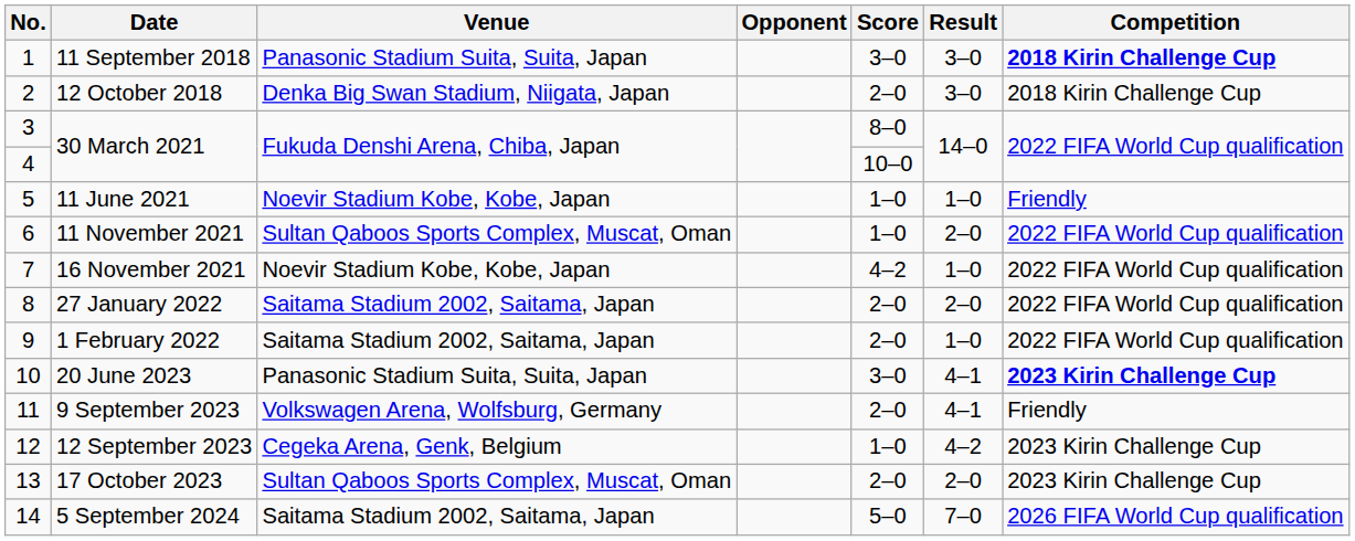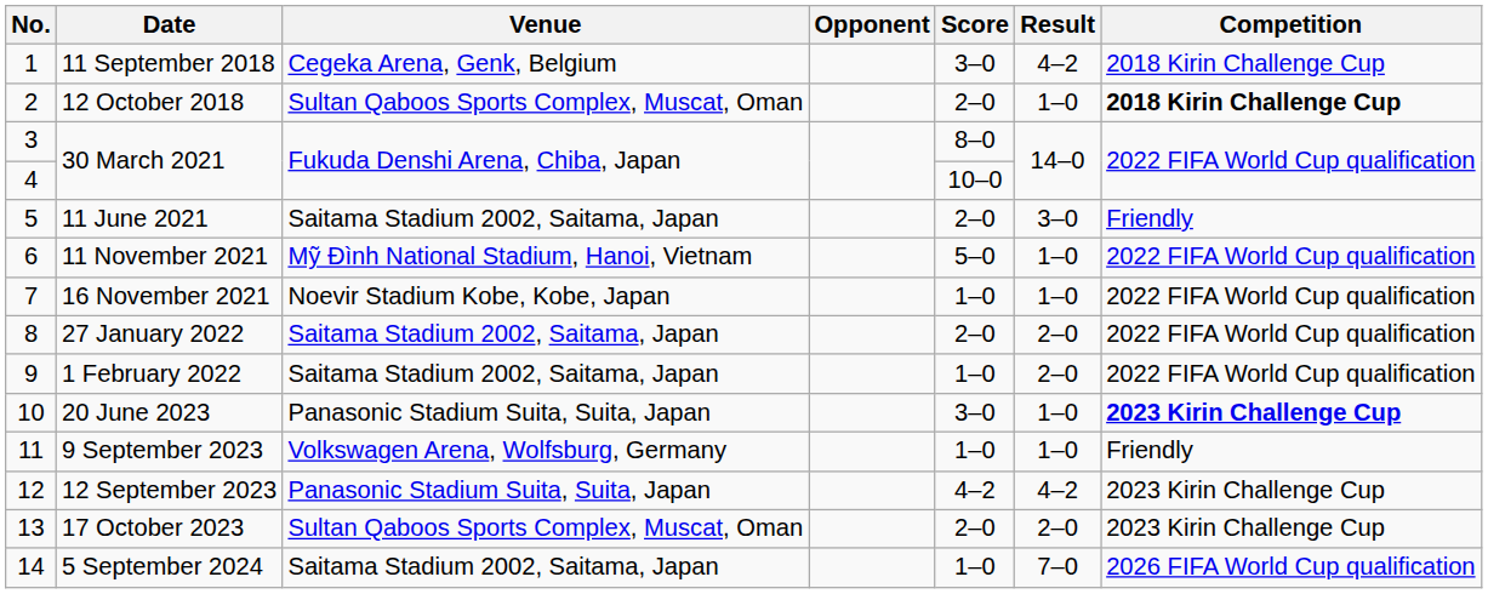 <table class="wikitable sortable">
 <tr>
 <th scope="col">No.</th>
 <th scope="col">Date</th>
 <th scope="col">Venue</th>
 <th scope="col">Opponent</th>
 <th scope="col">Score</th>
 <th scope="col">Result</th>
 <th scope="col">Competition</th>
 </tr>
 <tr>
 <td style="text-align:center">1</td>
 <td>11 September 2018</td>
-<td><a href='#'>Panasonic Stadium Suita</a>, <a href='#'>Suita</a>, Japan</td>
+<td><a href='#'>Cegeka Arena</a>, <a href='#'>Genk</a>, Belgium</td>
 <td></td>
 <td style="text-align:center">3–0</td>
-<td style="text-align:center">3–0</td>
-<td><strong><a href='#'>2018 Kirin Challenge Cup</a></strong></td>
+<td style="text-align:center">4–2</td>
+<td><a href='#'>2018 Kirin Challenge Cup</a></td>
 </tr>
 <tr>
 <td style="text-align:center">2</td>
 <td>12 October 2018</td>
-<td><a href='#'>Denka Big Swan Stadium</a>, <a href='#'>Niigata</a>, Japan</td>
+<td><a href='#'>Sultan Qaboos Sports Complex</a>, <a href='#'>Muscat</a>, Oman</td>
 <td></td>
 <td style="text-align:center">2–0</td>
-<td style="text-align:center">3–0</td>
-<td>2018 Kirin Challenge Cup</td>
+<td style="text-align:center">1–0</td>
+<td><strong>2018 Kirin Challenge Cup</strong></td>
 </tr>
 <tr>
 <td style="text-align:center">3</td>
 <td rowspan="2">30 March 2021</td>
 <td rowspan="2"><a href='#'>Fukuda Denshi Arena</a>, <a href='#'>Chiba</a>, Japan</td>
 <td rowspan="2"></td>
 <td style="text-align:center">8–0</td>
 <td rowspan="2" style="text-align:center">14–0</td>
 <td rowspan="2"><a href='#'>2022 FIFA World Cup qualification</a></td>
 </tr>
 <tr>
 <td style="text-align:center">4</td>
 <td style="text-align:center">10–0</td>
 </tr>
 <tr>
 <td style="text-align:center">5</td>
 <td>11 June 2021</td>
-<td><a href='#'>Noevir Stadium Kobe</a>, <a href='#'>Kobe</a>, Japan</td>
+<td>Saitama Stadium 2002, Saitama, Japan</td>
 <td></td>
-<td style="text-align:center">1–0</td>
-<td style="text-align:center">1–0</td>
+<td style="text-align:center">2–0</td>
+<td style="text-align:center">3–0</td>
 <td><a href='#'>Friendly</a></td>
 </tr>
 <tr>
 <td style="text-align:center">6</td>
 <td>11 November 2021</td>
-<td><a href='#'>Sultan Qaboos Sports Complex</a>, <a href='#'>Muscat</a>, Oman</td>
+<td><a href='#'>Mỹ Đình National Stadium</a>, <a href='#'>Hanoi</a>, Vietnam</td>
 <td></td>
+<td align=center>5–0</td>
 <td style="text-align:center">1–0</td>
-<td style="text-align:center">2–0</td>
 <td><a href='#'>2022 FIFA World Cup qualification</a></td>
 </tr>
 <tr>
 <td style="text-align:center">7</td>
 <td>16 November 2021</td>
 <td>Noevir Stadium Kobe, Kobe, Japan</td>
 <td></td>
-<td style="text-align:center">4–2</td>
+<td style="text-align:center">1–0</td>
 <td style="text-align:center">1–0</td>
 <td>2022 FIFA World Cup qualification</td>
 </tr>
 <tr>
 <td style="text-align:center">8</td>
 <td>27 January 2022</td>
 <td><a href='#'>Saitama Stadium 2002</a>, <a href='#'>Saitama</a>, Japan</td>
 <td></td>
 <td style="text-align:center">2–0</td>
 <td style="text-align:center">2–0</td>
 <td>2022 FIFA World Cup qualification</td>
 </tr>
 <tr>
 <td style="text-align:center">9</td>
 <td>1 February 2022</td>
 <td>Saitama Stadium 2002, Saitama, Japan</td>
 <td></td>
+<td style="text-align:center">1–0</td>
 <td style="text-align:center">2–0</td>
-<td style="text-align:center">1–0</td>
 <td>2022 FIFA World Cup qualification</td>
 </tr>
 <tr>
 <td style="text-align:center">10</td>
 <td>20 June 2023</td>
 <td>Panasonic Stadium Suita, Suita, Japan</td>
 <td></td>
 <td style="text-align:center">3–0</td>
-<td style="text-align:center">4–1</td>
+<td style="text-align:center">1–0</td>
 <td><strong><a href='#'>2023 Kirin Challenge Cup</a></strong></td>
 </tr>
 <tr>
 <td style="text-align:center">11</td>
 <td>9 September 2023</td>
 <td><a href='#'>Volkswagen Arena</a>, <a href='#'>Wolfsburg</a>, Germany</td>
 <td></td>
-<td style="text-align:center">2–0</td>
-<td style="text-align:center">4–1</td>
+<td style="text-align:center">1–0</td>
+<td style="text-align:center">1–0</td>
 <td>Friendly</td>
 </tr>
 <tr>
 <td style="text-align:center">12</td>
 <td>12 September 2023</td>
-<td><a href='#'>Cegeka Arena</a>, <a href='#'>Genk</a>, Belgium</td>
+<td><a href='#'>Panasonic Stadium Suita</a>, <a href='#'>Suita</a>, Japan</td>
 <td></td>
-<td style="text-align:center">1–0</td>
+<td style="text-align:center">4–2</td>
 <td style="text-align:center">4–2</td>
 <td>2023 Kirin Challenge Cup</td>
 </tr>
 <tr>
 <td style="text-align:center">13</td>
 <td>17 October 2023</td>
 <td><a href='#'>Sultan Qaboos Sports Complex</a>, <a href='#'>Muscat</a>, Oman</td>
 <td></td>
 <td style="text-align:center">2–0</td>
 <td style="text-align:center">2–0</td>
 <td>2023 Kirin Challenge Cup</td>
 </tr>
 <tr>
 <td style="text-align:center">14</td>
 <td>5 September 2024</td>
 <td>Saitama Stadium 2002, Saitama, Japan</td>
 <td></td>
-<td align=center>5–0</td>
+<td style="text-align:center">1–0</td>
 <td align="center">7–0</td>
 <td><a href='#'>2026 FIFA World Cup qualification</a></td>
 </tr>
 </table>
